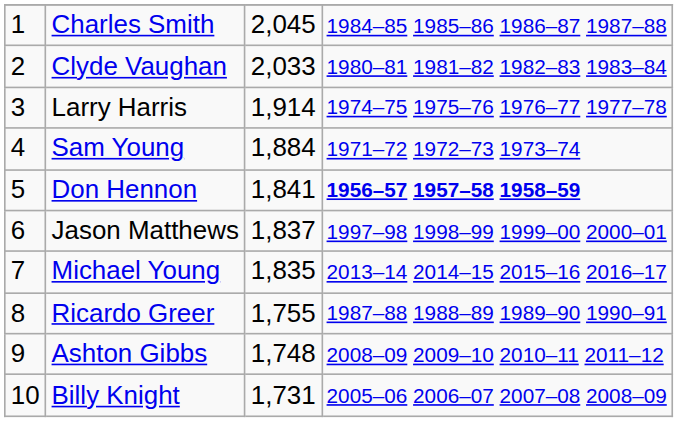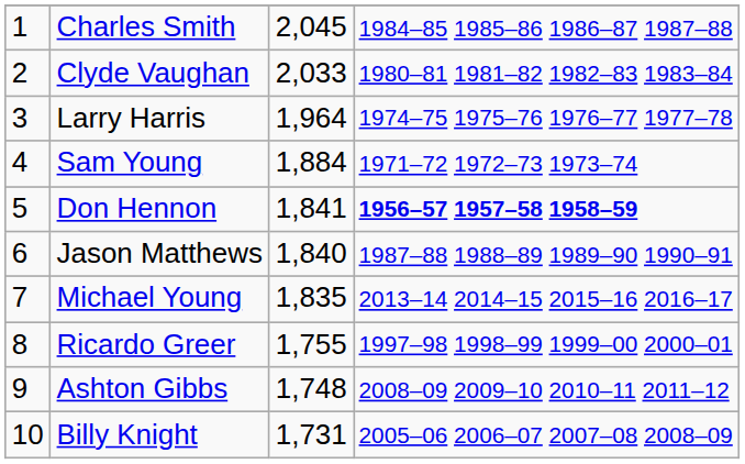 <table class="wikitable">
 <tr>
 </tr>
 <tr>
 <td>1</td>
 <td><a href='#'>Charles Smith</a></td>
 <td>2,045</td>
 <td style="font-size:80%;"><a href='#'>1984–85</a> <a href='#'>1985–86</a> <a href='#'>1986–87</a> <a href='#'>1987–88</a></td>
 </tr>
 <tr>
 <td>2</td>
 <td><a href='#'>Clyde Vaughan</a></td>
 <td>2,033</td>
 <td style="font-size:80%;"><a href='#'>1980–81</a> <a href='#'>1981–82</a> <a href='#'>1982–83</a> <a href='#'>1983–84</a></td>
 </tr>
 <tr>
 <td>3</td>
 <td>Larry Harris</td>
-<td>1,914</td>
+<td>1,964</td>
 <td style="font-size:80%;"><a href='#'>1974–75</a> <a href='#'>1975–76</a> <a href='#'>1976–77</a> <a href='#'>1977–78</a></td>
 </tr>
 <tr>
 <td>4</td>
 <td><a href='#'>Sam Young</a></td>
 <td>1,884</td>
 <td style="font-size:80%;"><a href='#'>1971–72</a> <a href='#'>1972–73</a> <a href='#'>1973–74</a></td>
 </tr>
 <tr>
 <td>5</td>
 <td><a href='#'>Don Hennon</a></td>
 <td>1,841</td>
 <td style="font-size:80%;"><strong><a href='#'>1956–57</a> <a href='#'>1957–58</a> <a href='#'>1958–59</a></strong></td>
 </tr>
 <tr>
 <td>6</td>
 <td>Jason Matthews</td>
-<td>1,837</td>
-<td style="font-size:80%;"><a href='#'>1997–98</a> <a href='#'>1998–99</a> <a href='#'>1999–00</a> <a href='#'>2000–01</a></td>
+<td>1,840</td>
+<td style="font-size:80%;"><a href='#'>1987–88</a> <a href='#'>1988–89</a> <a href='#'>1989–90</a> <a href='#'>1990–91</a></td>
 </tr>
 <tr>
 <td>7</td>
 <td><a href='#'>Michael Young</a></td>
 <td>1,835</td>
 <td style="font-size:80%;"><a href='#'>2013–14</a> <a href='#'>2014–15</a> <a href='#'>2015–16</a> <a href='#'>2016–17</a></td>
 </tr>
 <tr>
 <td>8</td>
 <td><a href='#'>Ricardo Greer</a></td>
 <td>1,755</td>
-<td style="font-size:80%;"><a href='#'>1987–88</a> <a href='#'>1988–89</a> <a href='#'>1989–90</a> <a href='#'>1990–91</a></td>
+<td style="font-size:80%;"><a href='#'>1997–98</a> <a href='#'>1998–99</a> <a href='#'>1999–00</a> <a href='#'>2000–01</a></td>
 </tr>
 <tr>
 <td>9</td>
 <td><a href='#'>Ashton Gibbs</a></td>
 <td>1,748</td>
 <td style="font-size:80%;"><a href='#'>2008–09</a> <a href='#'>2009–10</a> <a href='#'>2010–11</a> <a href='#'>2011–12</a></td>
 </tr>
 <tr>
 <td>10</td>
 <td><a href='#'>Billy Knight</a></td>
 <td>1,731</td>
 <td style="font-size:80%;"><a href='#'>2005–06</a> <a href='#'>2006–07</a> <a href='#'>2007–08</a> <a href='#'>2008–09</a></td>
 </tr>
 </table>
